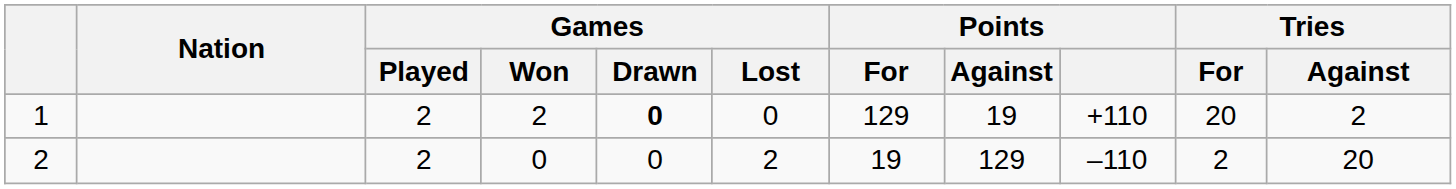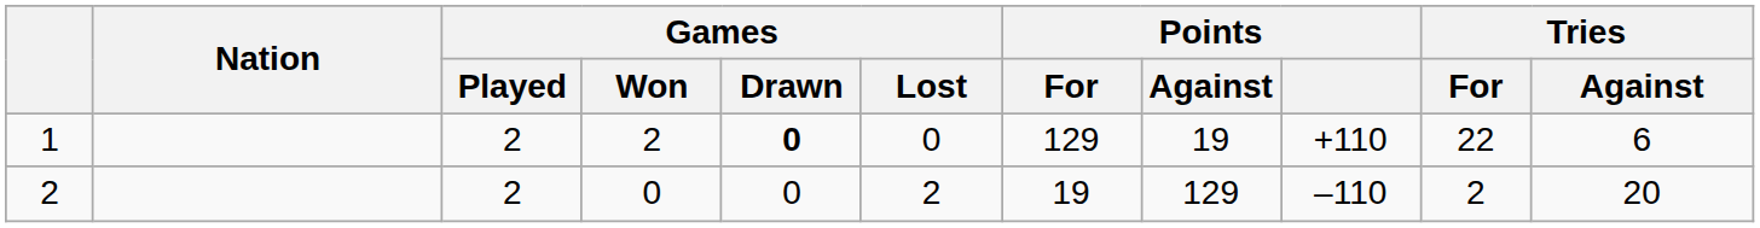 <table class="wikitable">
 <tr>
 <th rowspan="2" style="width:5%;"></th>
 <th rowspan="2" style="width:20%;">Nation</th>
 <th colspan="4" style="width:30%;">Games</th>
 <th colspan="3" style="width:18%;">Points</th>
 <th colspan="2">Tries</th>
 </tr>
 <tr>
 <th style="width:8%;">Played</th>
 <th style="width:8%;">Won</th>
 <th style="width:8%;">Drawn</th>
 <th style="width:8%;">Lost</th>
 <th style="width:8%;">For</th>
 <th style="width:8%;">Against</th>
 <th style="width:8%;"></th>
 <th>For</th>
 <th>Against</th>
 </tr>
 <tr align="center">
 <td>1</td>
 <td align="left"></td>
 <td>2</td>
 <td>2</td>
 <td><strong>0</strong></td>
 <td>0</td>
 <td>129</td>
 <td>19</td>
 <td>+110</td>
-<td>20</td>
-<td>2</td>
+<td>22</td>
+<td>6</td>
 </tr>
 <tr align="center">
 <td>2</td>
 <td align="left"></td>
 <td>2</td>
 <td>0</td>
 <td>0</td>
 <td>2</td>
 <td>19</td>
 <td>129</td>
 <td>–110</td>
 <td>2</td>
 <td>20</td>
 </tr>
 </table>
